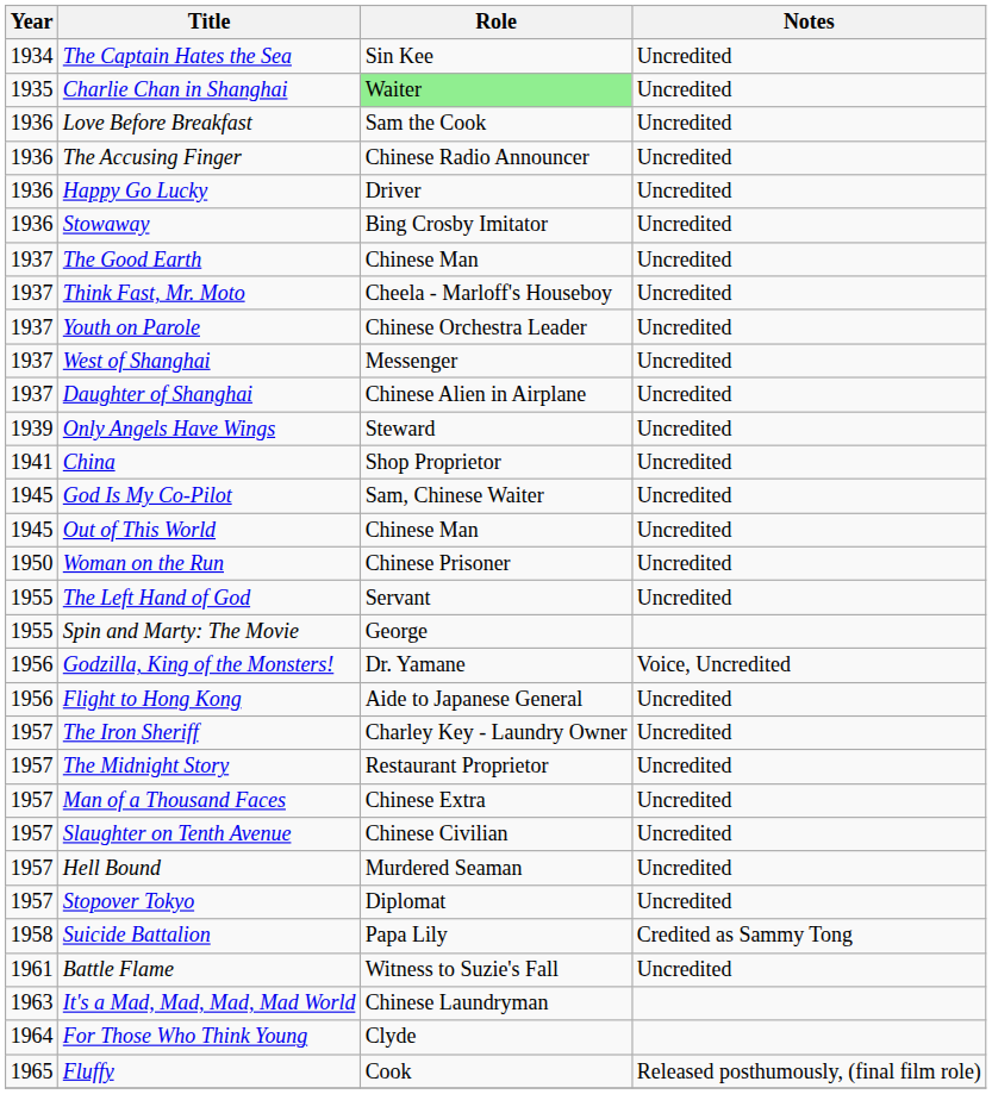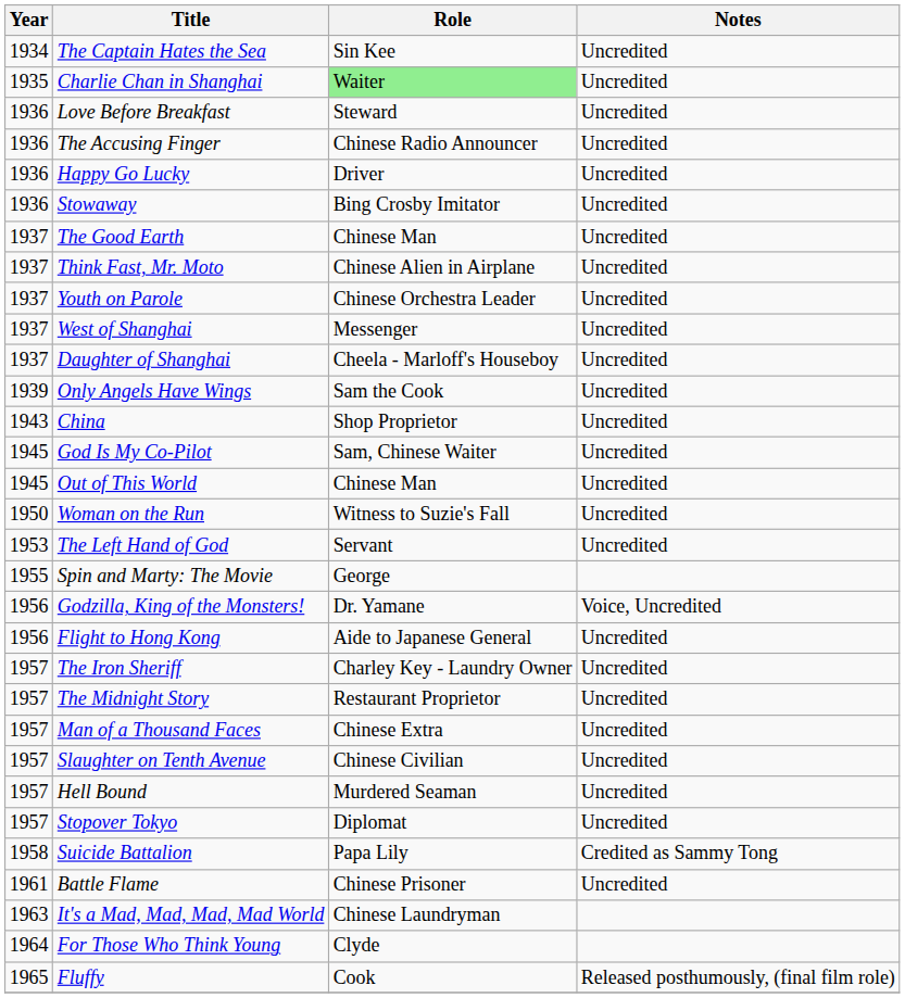 <table class="wikitable sortable">
 <tr>
 <th>Year</th>
 <th>Title</th>
 <th>Role</th>
 <th class="unsortable">Notes</th>
 </tr>
 <tr>
 <td>1934</td>
 <td><em><a href='#'>The Captain Hates the Sea</a></em></td>
 <td>Sin Kee</td>
 <td>Uncredited</td>
 </tr>
 <tr>
 <td>1935</td>
 <td><em><a href='#'>Charlie Chan in Shanghai</a></em></td>
 <td style="background: lightgreen;">Waiter</td>
 <td>Uncredited</td>
 </tr>
 <tr>
 <td>1936</td>
 <td><em>Love Before Breakfast</em></td>
-<td>Sam the Cook</td>
+<td>Steward</td>
 <td>Uncredited</td>
 </tr>
 <tr>
 <td>1936</td>
 <td><em>The Accusing Finger</em></td>
 <td>Chinese Radio Announcer</td>
 <td>Uncredited</td>
 </tr>
 <tr>
 <td>1936</td>
 <td><em><a href='#'>Happy Go Lucky</a></em></td>
 <td>Driver</td>
 <td>Uncredited</td>
 </tr>
 <tr>
 <td>1936</td>
 <td><em><a href='#'>Stowaway</a></em></td>
 <td>Bing Crosby Imitator</td>
 <td>Uncredited</td>
 </tr>
 <tr>
 <td>1937</td>
 <td><em><a href='#'>The Good Earth</a></em></td>
 <td>Chinese Man</td>
 <td>Uncredited</td>
 </tr>
 <tr>
 <td>1937</td>
 <td><em><a href='#'>Think Fast, Mr. Moto</a></em></td>
-<td>Cheela - Marloff's Houseboy</td>
+<td>Chinese Alien in Airplane</td>
 <td>Uncredited</td>
 </tr>
 <tr>
 <td>1937</td>
 <td><em><a href='#'>Youth on Parole</a></em></td>
 <td>Chinese Orchestra Leader</td>
 <td>Uncredited</td>
 </tr>
 <tr>
 <td>1937</td>
 <td><em><a href='#'>West of Shanghai</a></em></td>
 <td>Messenger</td>
 <td>Uncredited</td>
 </tr>
 <tr>
 <td>1937</td>
 <td><em><a href='#'>Daughter of Shanghai</a></em></td>
-<td>Chinese Alien in Airplane</td>
+<td>Cheela - Marloff's Houseboy</td>
 <td>Uncredited</td>
 </tr>
 <tr>
 <td>1939</td>
 <td><em><a href='#'>Only Angels Have Wings</a></em></td>
-<td>Steward</td>
+<td>Sam the Cook</td>
 <td>Uncredited</td>
 </tr>
 <tr>
-<td>1941</td>
+<td>1943</td>
 <td><em><a href='#'>China</a></em></td>
 <td>Shop Proprietor</td>
 <td>Uncredited</td>
 </tr>
 <tr>
 <td>1945</td>
 <td><em><a href='#'>God Is My Co-Pilot</a></em></td>
 <td>Sam, Chinese Waiter</td>
 <td>Uncredited</td>
 </tr>
 <tr>
 <td>1945</td>
 <td><em><a href='#'>Out of This World</a></em></td>
 <td>Chinese Man</td>
 <td>Uncredited</td>
 </tr>
 <tr>
 <td>1950</td>
 <td><em><a href='#'>Woman on the Run</a></em></td>
-<td>Chinese Prisoner</td>
+<td>Witness to Suzie's Fall</td>
 <td>Uncredited</td>
 </tr>
 <tr>
-<td>1955</td>
+<td>1953</td>
 <td><em><a href='#'>The Left Hand of God</a></em></td>
 <td>Servant</td>
 <td>Uncredited</td>
 </tr>
 <tr>
 <td>1955</td>
 <td><em>Spin and Marty: The Movie</em></td>
 <td>George</td>
 <td></td>
 </tr>
 <tr>
 <td>1956</td>
 <td><em><a href='#'>Godzilla, King of the Monsters!</a></em></td>
 <td>Dr. Yamane</td>
 <td>Voice, Uncredited</td>
 </tr>
 <tr>
 <td>1956</td>
 <td><em><a href='#'>Flight to Hong Kong</a></em></td>
 <td>Aide to Japanese General</td>
 <td>Uncredited</td>
 </tr>
 <tr>
 <td>1957</td>
 <td><em><a href='#'>The Iron Sheriff</a></em></td>
 <td>Charley Key - Laundry Owner</td>
 <td>Uncredited</td>
 </tr>
 <tr>
 <td>1957</td>
 <td><em><a href='#'>The Midnight Story</a></em></td>
 <td>Restaurant Proprietor</td>
 <td>Uncredited</td>
 </tr>
 <tr>
 <td>1957</td>
 <td><em><a href='#'>Man of a Thousand Faces</a></em></td>
 <td>Chinese Extra</td>
 <td>Uncredited</td>
 </tr>
 <tr>
 <td>1957</td>
 <td><em><a href='#'>Slaughter on Tenth Avenue</a></em></td>
 <td>Chinese Civilian</td>
 <td>Uncredited</td>
 </tr>
 <tr>
 <td>1957</td>
 <td><em>Hell Bound</em></td>
 <td>Murdered Seaman</td>
 <td>Uncredited</td>
 </tr>
 <tr>
 <td>1957</td>
 <td><em><a href='#'>Stopover Tokyo</a></em></td>
 <td>Diplomat</td>
 <td>Uncredited</td>
 </tr>
 <tr>
 <td>1958</td>
 <td><em><a href='#'>Suicide Battalion</a></em></td>
 <td>Papa Lily</td>
 <td>Credited as Sammy Tong</td>
 </tr>
 <tr>
 <td>1961</td>
 <td><em>Battle Flame</em></td>
-<td>Witness to Suzie's Fall</td>
+<td>Chinese Prisoner</td>
 <td>Uncredited</td>
 </tr>
 <tr>
 <td>1963</td>
 <td><em><a href='#'>It's a Mad, Mad, Mad, Mad World</a></em></td>
 <td>Chinese Laundryman</td>
 <td></td>
 </tr>
 <tr>
 <td>1964</td>
 <td><em><a href='#'>For Those Who Think Young</a></em></td>
 <td>Clyde</td>
 <td></td>
 </tr>
 <tr>
 <td>1965</td>
 <td><em><a href='#'>Fluffy</a></em></td>
 <td>Cook</td>
 <td>Released posthumously, (final film role)</td>
 </tr>
 <tr>
 </tr>
 </table>
